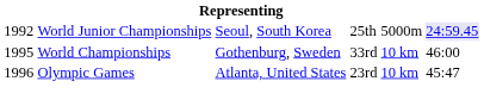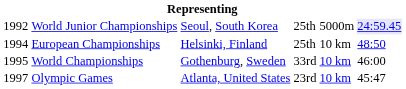 <table>
 <tr>
 <th colspan="6">Representing </th>
 </tr>
 <tr>
 <td>1992</td>
 <td><a href='#'>World Junior Championships</a></td>
 <td><a href='#'>Seoul</a>, <a href='#'>South Korea</a></td>
 <td>25th</td>
 <td>5000m</td>
 <td style="background: lavender;"><a href='#'>24:59.45</a></td>
 </tr>
 <tr>
+<td>1994</td>
+<td><a href='#'>European Championships</a></td>
+<td><a href='#'>Helsinki, Finland</a></td>
+<td>25th</td>
+<td>10 km</td>
+<td><a href='#'>48:50</a></td>
+</tr>
+<tr>
 <td>1995</td>
 <td><a href='#'>World Championships</a></td>
 <td><a href='#'>Gothenburg</a>, <a href='#'>Sweden</a></td>
 <td>33rd</td>
 <td><a href='#'>10 km</a></td>
 <td>46:00</td>
 </tr>
 <tr>
-<td>1996</td>
+<td>1997</td>
 <td><a href='#'>Olympic Games</a></td>
 <td><a href='#'>Atlanta, United States</a></td>
 <td>23rd</td>
 <td><a href='#'>10 km</a></td>
 <td>45:47</td>
 </tr>
 </table>
